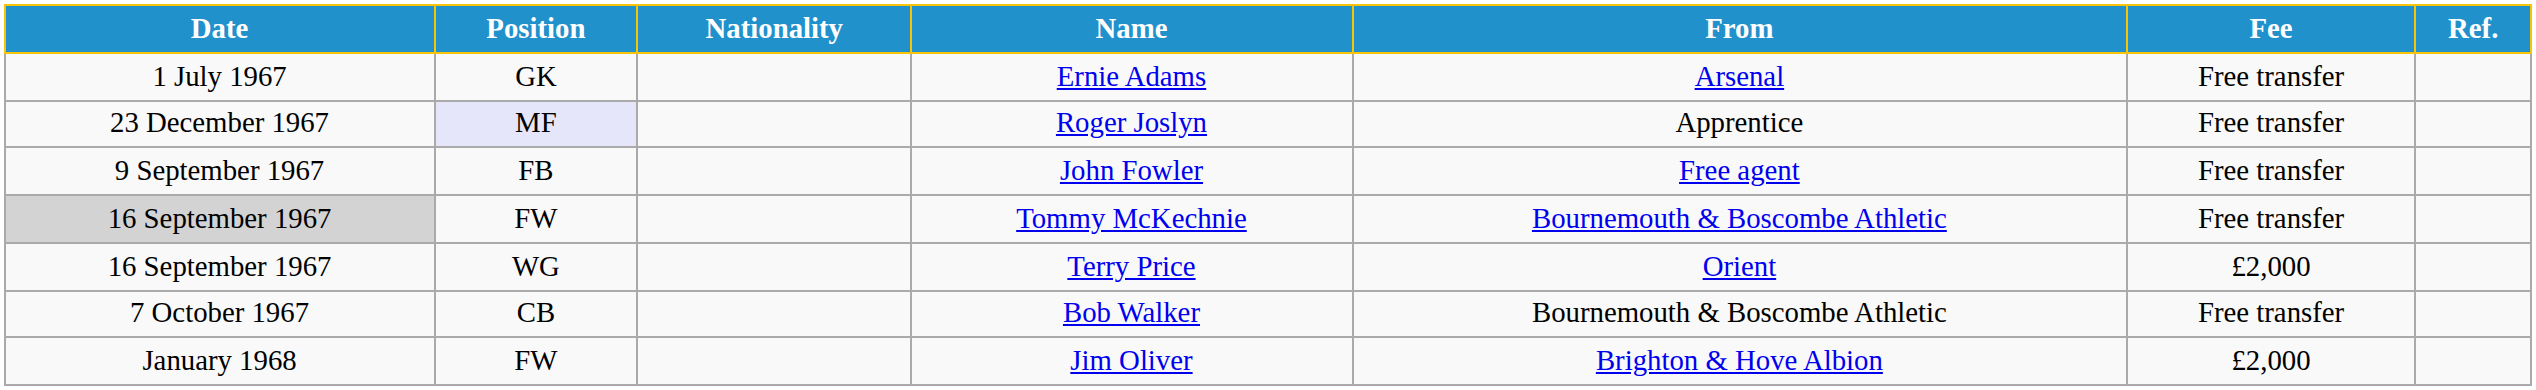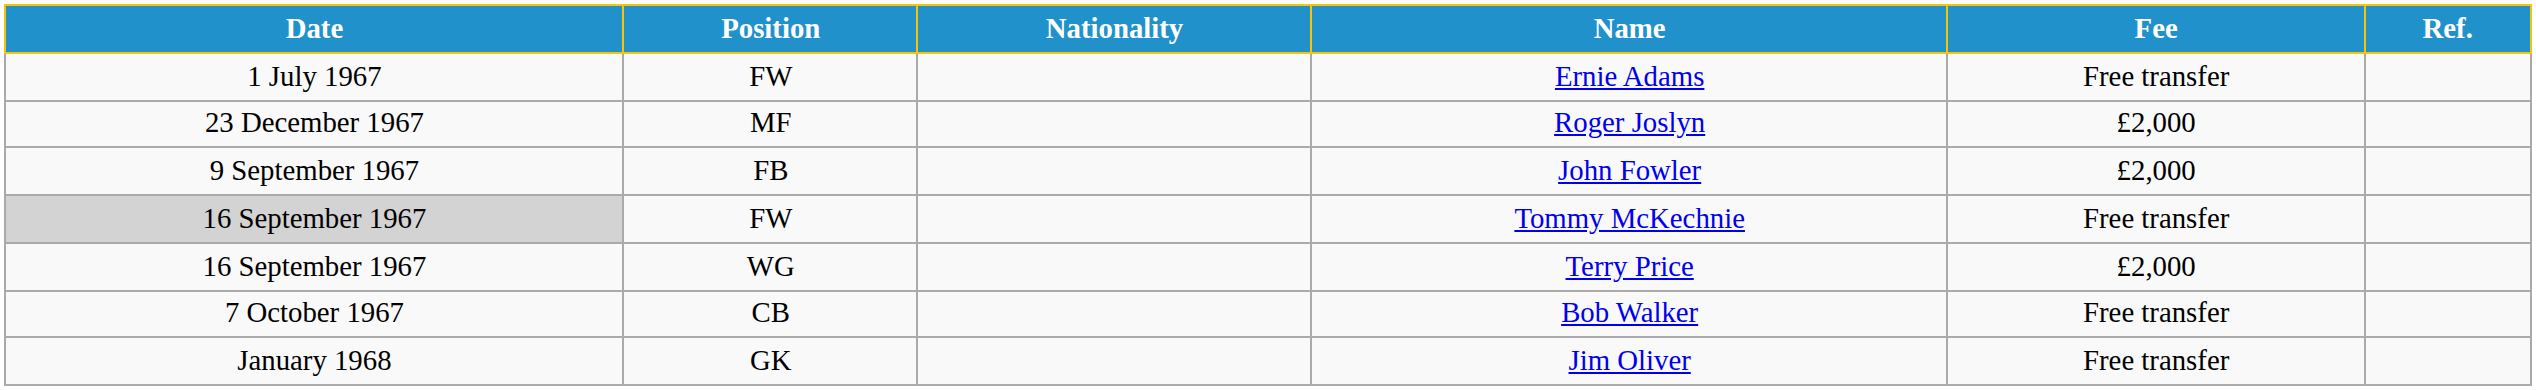 <table class="wikitable" style="text-align:center; font-size:90%; width:100%;">
 <tr>
 <th style="background:#2191CC; color:white; border:1px solid #F7C408; text-align:center;">Date</th>
 <th style="background:#2191CC; color:white; border:1px solid #F7C408; text-align:center;">Position</th>
 <th style="background:#2191CC; color:white; border:1px solid #F7C408; text-align:center;">Nationality</th>
 <th style="background:#2191CC; color:white; border:1px solid #F7C408; text-align:center;">Name</th>
-<th style="background:#2191CC; color:white; border:1px solid #F7C408; text-align:center;">From</th>
 <th style="background:#2191CC; color:white; border:1px solid #F7C408; text-align:center;">Fee</th>
 <th style="background:#2191CC; color:white; border:1px solid #F7C408; text-align:center;">Ref.</th>
 </tr>
 <tr>
 <td>1 July 1967</td>
-<td>GK</td>
+<td>FW</td>
 <td></td>
 <td><a href='#'>Ernie Adams</a></td>
-<td> <a href='#'>Arsenal</a></td>
 <td>Free transfer</td>
 <td></td>
 </tr>
 <tr>
 <td>23 December 1967</td>
-<td style="background: lavender;">MF</td>
+<td>MF</td>
 <td></td>
 <td><a href='#'>Roger Joslyn</a></td>
-<td>Apprentice</td>
-<td>Free transfer</td>
+<td>£2,000</td>
 <td></td>
 </tr>
 <tr>
 <td>9 September 1967</td>
 <td>FB</td>
 <td></td>
 <td><a href='#'>John Fowler</a></td>
-<td><a href='#'>Free agent</a></td>
-<td>Free transfer</td>
+<td>£2,000</td>
 <td></td>
 </tr>
 <tr>
 <td style="background: lightgrey;">16 September 1967</td>
 <td>FW</td>
 <td></td>
 <td><a href='#'>Tommy McKechnie</a></td>
-<td> <a href='#'>Bournemouth & Boscombe Athletic</a></td>
 <td>Free transfer</td>
 <td></td>
 </tr>
 <tr>
 <td>16 September 1967</td>
 <td>WG</td>
 <td></td>
 <td><a href='#'>Terry Price</a></td>
-<td> <a href='#'>Orient</a></td>
 <td>£2,000</td>
 <td></td>
 </tr>
 <tr>
 <td>7 October 1967</td>
 <td>CB</td>
 <td></td>
 <td><a href='#'>Bob Walker</a></td>
-<td> Bournemouth & Boscombe Athletic</td>
 <td>Free transfer</td>
 <td></td>
 </tr>
 <tr>
 <td>January 1968</td>
-<td>FW</td>
+<td>GK</td>
 <td></td>
 <td><a href='#'>Jim Oliver</a></td>
-<td> <a href='#'>Brighton & Hove Albion</a></td>
-<td>£2,000</td>
+<td>Free transfer</td>
 <td></td>
 </tr>
 </table>
